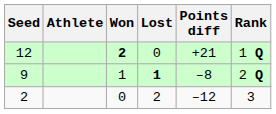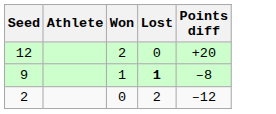 <table class="wikitable">
 <tr>
 <th>Seed</th>
 <th>Athlete</th>
 <th>Won</th>
 <th>Lost</th>
 <th>Points<br>diff</th>
-<th>Rank</th>
 </tr>
 <tr bgcolor="#ccffcc">
 <td align="center">12</td>
 <td><strong></strong></td>
-<td align="center"><strong>2</strong></td>
+<td align="center">2</td>
 <td align="center">0</td>
-<td align="center">+21</td>
-<td align="center">1 <strong>Q</strong></td>
+<td align="center">+20</td>
 </tr>
 <tr bgcolor="#ccffcc">
 <td align="center">9</td>
 <td><strong></strong></td>
 <td align="center">1</td>
 <td align="center"><strong>1</strong></td>
 <td align="center">–8</td>
-<td align="center">2 <strong>Q</strong></td>
 </tr>
 <tr>
 <td align="center">2</td>
 <td></td>
 <td align="center">0</td>
 <td align="center">2</td>
 <td align="center">–12</td>
-<td align="center">3 <strong></strong></td>
 </tr>
 </table>
